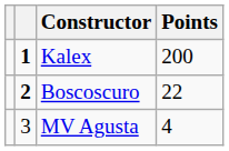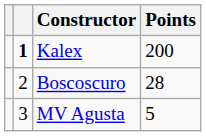 <table class="wikitable" style="font-size: 85%;">
 <tr>
 <th></th>
 <th></th>
 <th>Constructor</th>
 <th>Points</th>
 </tr>
 <tr>
 <td></td>
 <td align=center><strong>1</strong></td>
 <td> <a href='#'>Kalex</a></td>
 <td align=left>200</td>
 </tr>
 <tr>
 <td></td>
-<td align=center><strong>2</strong></td>
+<td align=center>2</td>
 <td> <a href='#'>Boscoscuro</a></td>
-<td align=left>22</td>
+<td align=left>28</td>
 </tr>
 <tr>
 <td></td>
 <td align=center>3</td>
 <td> <a href='#'>MV Agusta</a></td>
-<td align=left>4</td>
+<td align=left>5</td>
 </tr>
 </table>
